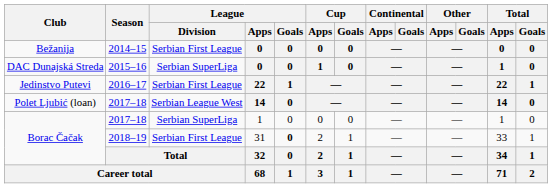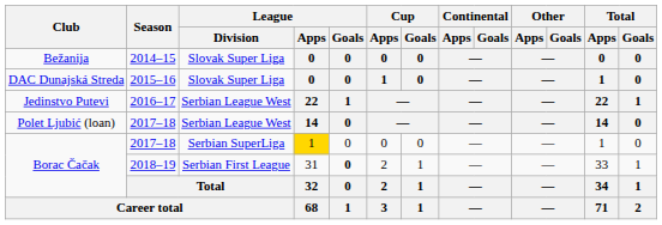 <table class="wikitable" style="text-align: center;font-size:90%">
 <tr>
 <th rowspan="2">Club</th>
 <th rowspan="2">Season</th>
 <th colspan="3">League</th>
 <th colspan="2">Cup</th>
 <th colspan="2">Continental</th>
 <th colspan="2">Other</th>
 <th colspan="2">Total</th>
 </tr>
 <tr>
 <th>Division</th>
 <th>Apps</th>
 <th>Goals</th>
 <th>Apps</th>
 <th>Goals</th>
 <th>Apps</th>
 <th>Goals</th>
 <th>Apps</th>
 <th>Goals</th>
 <th>Apps</th>
 <th>Goals</th>
 </tr>
 <tr>
 <td><a href='#'>Bežanija</a></td>
 <td><a href='#'>2014–15</a></td>
-<td><a href='#'>Serbian First League</a></td>
+<td><a href='#'>Slovak Super Liga</a></td>
 <th>0</th>
 <th>0</th>
 <th>0</th>
 <th>0</th>
 <th colspan="2">—</th>
 <th colspan="2">—</th>
 <th>0</th>
 <th>0</th>
 </tr>
 <tr>
 <td><a href='#'>DAC Dunajská Streda</a></td>
 <td><a href='#'>2015–16</a></td>
-<td><a href='#'>Serbian SuperLiga</a></td>
+<td><a href='#'>Slovak Super Liga</a></td>
 <th>0</th>
 <th>0</th>
 <th>1</th>
 <th>0</th>
 <th colspan="2">—</th>
 <th colspan="2">—</th>
 <th>1</th>
 <th>0</th>
 </tr>
 <tr>
 <td><a href='#'>Jedinstvo Putevi</a></td>
 <td><a href='#'>2016–17</a></td>
-<td><a href='#'>Serbian First League</a></td>
+<td><a href='#'>Serbian League West</a></td>
 <th>22</th>
 <th>1</th>
 <th colspan="2">—</th>
 <th colspan="2">—</th>
 <th colspan="2">—</th>
 <th>22</th>
 <th>1</th>
 </tr>
 <tr>
 <td><a href='#'>Polet Ljubić</a> (loan)</td>
 <td><a href='#'>2017–18</a></td>
 <td><a href='#'>Serbian League West</a></td>
 <th>14</th>
 <th>0</th>
 <th colspan="2">—</th>
 <th colspan="2">—</th>
 <th colspan="2">—</th>
 <th>14</th>
 <th>0</th>
 </tr>
 <tr>
 <td rowspan="3" valign="center"><a href='#'>Borac Čačak</a></td>
 <td><a href='#'>2017–18</a></td>
 <td><a href='#'>Serbian SuperLiga</a></td>
-<td>1</td>
+<td style="background: gold;">1</td>
 <td>0</td>
 <td>0</td>
 <td>0</td>
 <td colspan="2">—</td>
 <td colspan="2">—</td>
 <td>1</td>
 <td>0</td>
 </tr>
 <tr>
 <td><a href='#'>2018–19</a></td>
 <td><a href='#'>Serbian First League</a></td>
 <td>31</td>
 <td><strong>0</strong></td>
 <td>2</td>
 <td>1</td>
 <td colspan="2">—</td>
 <td colspan="2">—</td>
 <td>33</td>
 <td>1</td>
 </tr>
 <tr>
 <th colspan="2">Total</th>
 <th>32</th>
 <th>0</th>
 <th>2</th>
 <th>1</th>
 <th colspan="2">—</th>
 <th colspan="2">—</th>
 <th>34</th>
 <th>1</th>
 </tr>
 <tr>
 <th colspan="3">Career total</th>
 <th>68</th>
 <th>1</th>
 <th>3</th>
 <th>1</th>
 <th colspan="2">—</th>
 <th colspan="2">—</th>
 <th>71</th>
 <th>2</th>
 </tr>
 </table>
